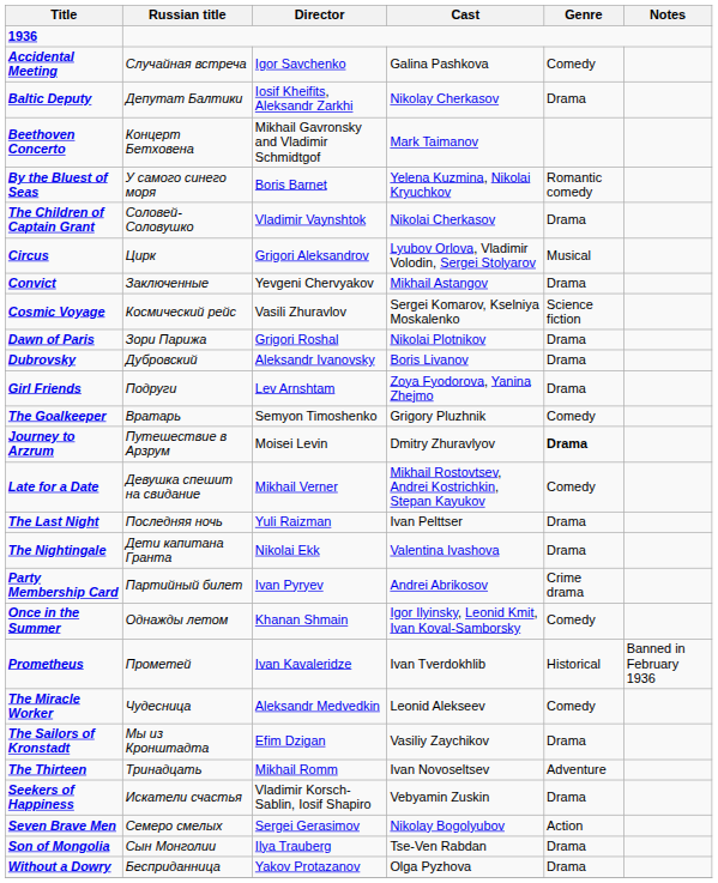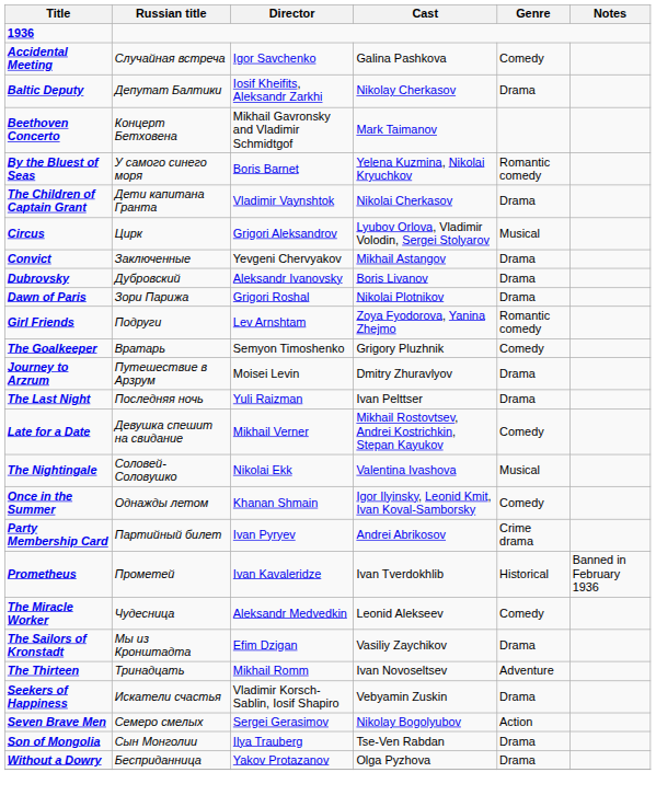 <table class="wikitable">
 <tr>
 <th>Title</th>
 <th>Russian title</th>
 <th>Director</th>
 <th>Cast</th>
 <th>Genre</th>
 <th>Notes</th>
 </tr>
 <tr>
 <td><strong><a href='#'>1936</a></strong></td>
 </tr>
 <tr>
 <td><strong><em><a href='#'>Accidental Meeting</a></em></strong></td>
 <td><em>Случайная встреча</em></td>
 <td><a href='#'>Igor Savchenko</a></td>
 <td>Galina Pashkova</td>
 <td>Comedy</td>
 <td></td>
 </tr>
 <tr>
 <td><strong><em><a href='#'>Baltic Deputy</a></em></strong></td>
 <td><em>Депутат Балтики</em></td>
 <td><a href='#'>Iosif Kheifits</a>, <a href='#'>Aleksandr Zarkhi</a></td>
 <td><a href='#'>Nikolay Cherkasov</a></td>
 <td>Drama</td>
 <td></td>
 </tr>
 <tr>
 <td><strong><em><a href='#'>Beethoven Concerto</a></em></strong></td>
 <td><em>Концерт Бетховена</em></td>
 <td>Mikhail Gavronsky and Vladimir Schmidtgof</td>
 <td><a href='#'>Mark Taimanov</a></td>
 <td></td>
 <td></td>
 </tr>
 <tr>
 <td><strong><em><a href='#'>By the Bluest of Seas</a></em></strong></td>
 <td><em>У самого синего моря</em></td>
 <td><a href='#'>Boris Barnet</a></td>
 <td><a href='#'>Yelena Kuzmina</a>, <a href='#'>Nikolai Kryuchkov</a></td>
 <td>Romantic comedy</td>
 <td></td>
 </tr>
 <tr>
 <td><strong><em><a href='#'>The Children of Captain Grant</a></em></strong></td>
-<td><em>Соловей-Соловушко</em></td>
+<td><em>Дети капитана Гранта</em></td>
 <td><a href='#'>Vladimir Vaynshtok</a></td>
 <td><a href='#'>Nikolai Cherkasov</a></td>
 <td>Drama</td>
 <td></td>
 </tr>
 <tr>
 <td><strong><em><a href='#'>Circus</a></em></strong></td>
 <td><em>Цирк</em></td>
 <td><a href='#'>Grigori Aleksandrov</a></td>
 <td><a href='#'>Lyubov Orlova</a>, Vladimir Volodin, <a href='#'>Sergei Stolyarov</a></td>
 <td>Musical</td>
 <td></td>
 </tr>
 <tr>
 <td><strong><em><a href='#'>Convict</a></em></strong></td>
 <td><em>Заключенные</em></td>
 <td>Yevgeni Chervyakov</td>
 <td><a href='#'>Mikhail Astangov</a></td>
 <td>Drama</td>
 <td></td>
 </tr>
 <tr>
-<td><strong><em><a href='#'>Cosmic Voyage</a></em></strong></td>
-<td><em>Космический рейс</em></td>
-<td>Vasili Zhuravlov</td>
-<td>Sergei Komarov, Kselniya Moskalenko</td>
-<td>Science fiction</td>
+<td><strong><em><a href='#'>Dubrovsky</a></em></strong></td>
+<td><em>Дубровский</em></td>
+<td><a href='#'>Aleksandr Ivanovsky</a></td>
+<td><a href='#'>Boris Livanov</a></td>
+<td>Drama</td>
 <td></td>
 </tr>
 <tr>
 <td><strong><em><a href='#'>Dawn of Paris</a></em></strong></td>
 <td><em>Зори Парижа</em></td>
 <td><a href='#'>Grigori Roshal</a></td>
 <td><a href='#'>Nikolai Plotnikov</a></td>
 <td>Drama</td>
 <td></td>
 </tr>
 <tr>
-<td><strong><em><a href='#'>Dubrovsky</a></em></strong></td>
-<td><em>Дубровский</em></td>
-<td><a href='#'>Aleksandr Ivanovsky</a></td>
-<td><a href='#'>Boris Livanov</a></td>
-<td>Drama</td>
-<td></td>
-</tr>
-<tr>
 <td><strong><em><a href='#'>Girl Friends</a></em></strong></td>
 <td><em>Подруги</em></td>
 <td><a href='#'>Lev Arnshtam</a></td>
 <td><a href='#'>Zoya Fyodorova</a>, <a href='#'>Yanina Zhejmo</a></td>
-<td>Drama</td>
+<td>Romantic comedy</td>
 <td></td>
 </tr>
 <tr>
 <td><strong><em><a href='#'>The Goalkeeper</a></em></strong></td>
 <td><em>Вратарь</em></td>
 <td>Semyon Timoshenko</td>
 <td>Grigory Pluzhnik</td>
 <td>Comedy</td>
 <td></td>
 </tr>
 <tr>
 <td><strong><em><a href='#'>Journey to Arzrum</a></em></strong></td>
 <td><em>Путешествие в Арзрум</em></td>
 <td>Moisei Levin</td>
 <td>Dmitry Zhuravlyov</td>
-<td><strong>Drama</strong></td>
+<td>Drama</td>
+<td></td>
+</tr>
+<tr>
+<td><strong><em><a href='#'>The Last Night</a></em></strong></td>
+<td><em>Последняя ночь</em></td>
+<td><a href='#'>Yuli Raizman</a></td>
+<td>Ivan Pelttser</td>
+<td>Drama</td>
 <td></td>
 </tr>
 <tr>
 <td><strong><em><a href='#'>Late for a Date</a></em></strong></td>
 <td><em>Девушка спешит на свидание</em></td>
 <td><a href='#'>Mikhail Verner</a></td>
 <td><a href='#'>Mikhail Rostovtsev</a>, <a href='#'>Andrei Kostrichkin</a>, <a href='#'>Stepan Kayukov</a></td>
 <td>Comedy</td>
 <td></td>
 </tr>
 <tr>
-<td><strong><em><a href='#'>The Last Night</a></em></strong></td>
-<td><em>Последняя ночь</em></td>
-<td><a href='#'>Yuli Raizman</a></td>
-<td>Ivan Pelttser</td>
-<td>Drama</td>
+<td><strong><em><a href='#'>The Nightingale</a></em></strong></td>
+<td><em>Соловей-Соловушко</em></td>
+<td><a href='#'>Nikolai Ekk</a></td>
+<td><a href='#'>Valentina Ivashova</a></td>
+<td>Musical</td>
 <td></td>
 </tr>
 <tr>
-<td><strong><em><a href='#'>The Nightingale</a></em></strong></td>
-<td><em>Дети капитана Гранта</em></td>
-<td><a href='#'>Nikolai Ekk</a></td>
-<td><a href='#'>Valentina Ivashova</a></td>
-<td>Drama</td>
+<td><strong><em><a href='#'>Once in the Summer</a></em></strong></td>
+<td><em>Однажды летом</em></td>
+<td><a href='#'>Khanan Shmain</a></td>
+<td><a href='#'>Igor Ilyinsky</a>, <a href='#'>Leonid Kmit</a>, <a href='#'>Ivan Koval-Samborsky</a></td>
+<td>Comedy</td>
 <td></td>
 </tr>
 <tr>
 <td><strong><em><a href='#'>Party Membership Card</a></em></strong></td>
 <td><em>Партийный билет</em></td>
 <td><a href='#'>Ivan Pyryev</a></td>
 <td><a href='#'>Andrei Abrikosov</a></td>
 <td>Crime drama</td>
-<td></td>
-</tr>
-<tr>
-<td><strong><em><a href='#'>Once in the Summer</a></em></strong></td>
-<td><em>Однажды летом</em></td>
-<td><a href='#'>Khanan Shmain</a></td>
-<td><a href='#'>Igor Ilyinsky</a>, <a href='#'>Leonid Kmit</a>, <a href='#'>Ivan Koval-Samborsky</a></td>
-<td>Comedy</td>
 <td></td>
 </tr>
 <tr>
 <td><strong><em><a href='#'>Prometheus</a></em></strong></td>
 <td><em>Прометей</em></td>
 <td><a href='#'>Ivan Kavaleridze</a></td>
 <td>Ivan Tverdokhlib</td>
 <td>Historical</td>
 <td>Banned in February 1936</td>
 </tr>
 <tr>
 <td><strong><em><a href='#'>The Miracle Worker</a></em></strong></td>
 <td><em>Чудесница</em></td>
 <td><a href='#'>Aleksandr Medvedkin</a></td>
 <td>Leonid Alekseev</td>
 <td>Comedy</td>
 <td></td>
 </tr>
 <tr>
 <td><strong><em><a href='#'>The Sailors of Kronstadt</a></em></strong></td>
 <td><em>Мы из Кронштадта</em></td>
 <td><a href='#'>Efim Dzigan</a></td>
 <td>Vasiliy Zaychikov</td>
 <td>Drama</td>
 <td></td>
 </tr>
 <tr>
 <td><strong><em><a href='#'>The Thirteen</a></em></strong></td>
 <td><em>Тринадцать</em></td>
 <td><a href='#'>Mikhail Romm</a></td>
 <td>Ivan Novoseltsev</td>
 <td>Adventure</td>
 <td></td>
 </tr>
 <tr>
 <td><strong><em><a href='#'>Seekers of Happiness</a></em></strong></td>
 <td><em>Искатели счастья</em></td>
 <td>Vladimir Korsch-Sablin, Iosif Shapiro</td>
 <td>Vebyamin Zuskin</td>
 <td>Drama</td>
 <td></td>
 </tr>
 <tr>
 <td><strong><em><a href='#'>Seven Brave Men</a></em></strong></td>
 <td><em>Семеро смелых</em></td>
 <td><a href='#'>Sergei Gerasimov</a></td>
 <td><a href='#'>Nikolay Bogolyubov</a></td>
 <td>Action</td>
 <td></td>
 </tr>
 <tr>
 <td><strong><em><a href='#'>Son of Mongolia</a></em></strong></td>
 <td><em>Сын Монголии</em></td>
 <td><a href='#'>Ilya Trauberg</a></td>
 <td>Tse-Ven Rabdan</td>
 <td>Drama</td>
 <td></td>
 </tr>
 <tr>
 <td><strong><em><a href='#'>Without a Dowry</a></em></strong></td>
 <td><em>Бесприданница</em></td>
 <td><a href='#'>Yakov Protazanov</a></td>
 <td>Olga Pyzhova</td>
 <td>Drama</td>
 <td></td>
 </tr>
 <tr>
 </tr>
 </table>
